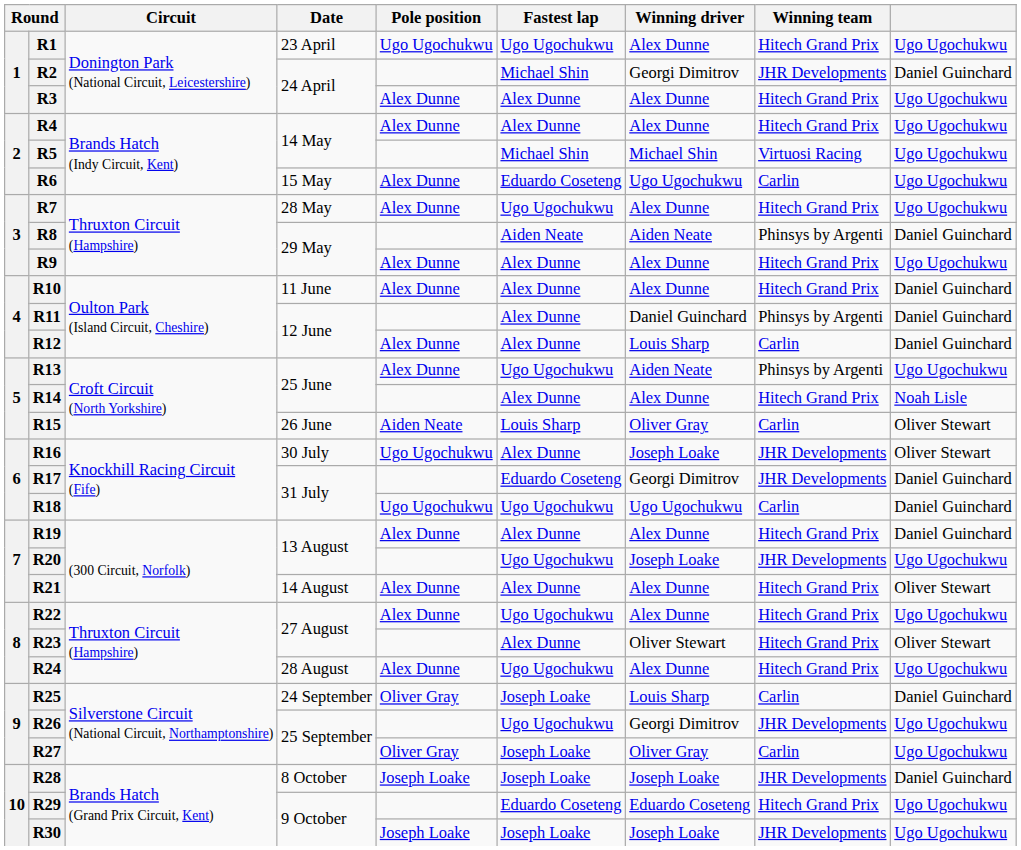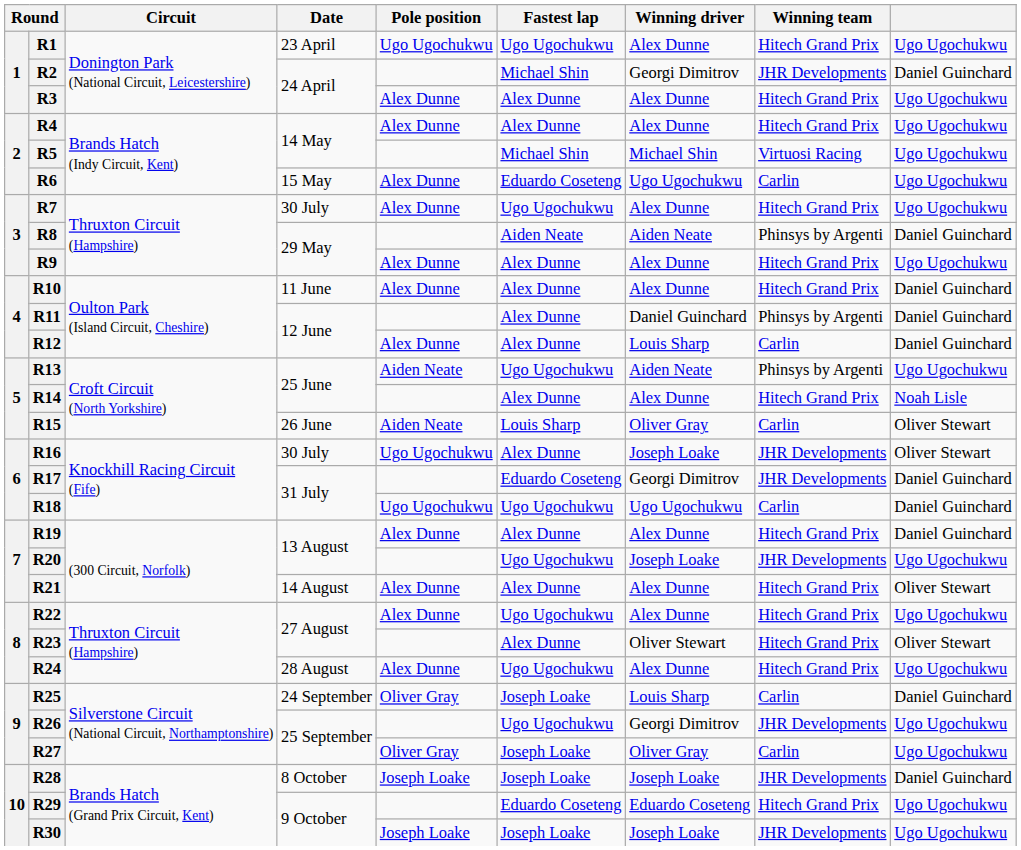 <table class="wikitable" style="font-size: 85%">
 <tr>
 <th colspan=2>Round</th>
 <th>Circuit</th>
 <th>Date</th>
 <th>Pole position</th>
 <th>Fastest lap</th>
 <th>Winning driver</th>
 <th>Winning team</th>
 <th></th>
 </tr>
 <tr>
 <th rowspan=3>1</th>
 <th>R1</th>
 <td rowspan=3><a href='#'>Donington Park</a><br><small>(National Circuit, <a href='#'>Leicestershire</a>)</small></td>
 <td>23 April</td>
 <td nowrap> <a href='#'>Ugo Ugochukwu</a></td>
 <td nowrap> <a href='#'>Ugo Ugochukwu</a></td>
 <td> <a href='#'>Alex Dunne</a></td>
 <td><a href='#'>Hitech Grand Prix</a></td>
 <td> <a href='#'>Ugo Ugochukwu</a></td>
 </tr>
 <tr>
 <th>R2</th>
 <td rowspan=2>24 April</td>
 <td></td>
 <td> <a href='#'>Michael Shin</a></td>
 <td> Georgi Dimitrov</td>
 <td><a href='#'>JHR Developments</a></td>
 <td nowrap> Daniel Guinchard</td>
 </tr>
 <tr>
 <th>R3</th>
 <td> <a href='#'>Alex Dunne</a></td>
 <td> <a href='#'>Alex Dunne</a></td>
 <td> <a href='#'>Alex Dunne</a></td>
 <td><a href='#'>Hitech Grand Prix</a></td>
 <td> <a href='#'>Ugo Ugochukwu</a></td>
 </tr>
 <tr>
 <th rowspan=3>2</th>
 <th>R4</th>
 <td rowspan=3><a href='#'>Brands Hatch</a><br><small>(Indy Circuit, <a href='#'>Kent</a>)</small></td>
 <td rowspan=2>14 May</td>
 <td> <a href='#'>Alex Dunne</a></td>
 <td> <a href='#'>Alex Dunne</a></td>
 <td> <a href='#'>Alex Dunne</a></td>
 <td><a href='#'>Hitech Grand Prix</a></td>
 <td> <a href='#'>Ugo Ugochukwu</a></td>
 </tr>
 <tr>
 <th>R5</th>
 <td></td>
 <td> <a href='#'>Michael Shin</a></td>
 <td> <a href='#'>Michael Shin</a></td>
 <td><a href='#'>Virtuosi Racing</a></td>
 <td> <a href='#'>Ugo Ugochukwu</a></td>
 </tr>
 <tr>
 <th>R6</th>
 <td>15 May</td>
 <td> <a href='#'>Alex Dunne</a></td>
 <td> <a href='#'>Eduardo Coseteng</a></td>
 <td> <a href='#'>Ugo Ugochukwu</a></td>
 <td><a href='#'>Carlin</a></td>
 <td> <a href='#'>Ugo Ugochukwu</a></td>
 </tr>
 <tr>
 <th rowspan=3>3</th>
 <th>R7</th>
 <td rowspan=3><a href='#'>Thruxton Circuit</a><br><small>(<a href='#'>Hampshire</a>)</small></td>
-<td>28 May</td>
+<td>30 July</td>
 <td> <a href='#'>Alex Dunne</a></td>
 <td> <a href='#'>Ugo Ugochukwu</a></td>
 <td> <a href='#'>Alex Dunne</a></td>
 <td><a href='#'>Hitech Grand Prix</a></td>
 <td> <a href='#'>Ugo Ugochukwu</a></td>
 </tr>
 <tr>
 <th>R8</th>
 <td rowspan=2>29 May</td>
 <td></td>
 <td> <a href='#'>Aiden Neate</a></td>
 <td> <a href='#'>Aiden Neate</a></td>
 <td>Phinsys by Argenti</td>
 <td> Daniel Guinchard</td>
 </tr>
 <tr>
 <th>R9</th>
 <td> <a href='#'>Alex Dunne</a></td>
 <td> <a href='#'>Alex Dunne</a></td>
 <td> <a href='#'>Alex Dunne</a></td>
 <td><a href='#'>Hitech Grand Prix</a></td>
 <td> <a href='#'>Ugo Ugochukwu</a></td>
 </tr>
 <tr>
 <th rowspan=3>4</th>
 <th>R10</th>
 <td rowspan=3><a href='#'>Oulton Park</a><br><small>(Island Circuit, <a href='#'>Cheshire</a>)</small></td>
 <td>11 June</td>
 <td> <a href='#'>Alex Dunne</a></td>
 <td> <a href='#'>Alex Dunne</a></td>
 <td> <a href='#'>Alex Dunne</a></td>
 <td><a href='#'>Hitech Grand Prix</a></td>
 <td> Daniel Guinchard</td>
 </tr>
 <tr>
 <th>R11</th>
 <td rowspan=2>12 June</td>
 <td></td>
 <td> <a href='#'>Alex Dunne</a></td>
 <td nowrap> Daniel Guinchard</td>
 <td>Phinsys by Argenti</td>
 <td> Daniel Guinchard</td>
 </tr>
 <tr>
 <th>R12</th>
 <td> <a href='#'>Alex Dunne</a></td>
 <td> <a href='#'>Alex Dunne</a></td>
 <td> <a href='#'>Louis Sharp</a></td>
 <td><a href='#'>Carlin</a></td>
 <td> Daniel Guinchard</td>
 </tr>
 <tr>
 <th rowspan=3>5</th>
 <th>R13</th>
 <td rowspan=3><a href='#'>Croft Circuit</a><br><small>(<a href='#'>North Yorkshire</a>)</small></td>
 <td rowspan=2>25 June</td>
-<td> <a href='#'>Alex Dunne</a></td>
+<td> <a href='#'>Aiden Neate</a></td>
 <td> <a href='#'>Ugo Ugochukwu</a></td>
 <td> <a href='#'>Aiden Neate</a></td>
 <td>Phinsys by Argenti</td>
 <td> <a href='#'>Ugo Ugochukwu</a></td>
 </tr>
 <tr>
 <th>R14</th>
 <td></td>
 <td> <a href='#'>Alex Dunne</a></td>
 <td> <a href='#'>Alex Dunne</a></td>
 <td><a href='#'>Hitech Grand Prix</a></td>
 <td> <a href='#'>Noah Lisle</a></td>
 </tr>
 <tr>
 <th>R15</th>
 <td>26 June</td>
 <td> <a href='#'>Aiden Neate</a></td>
 <td> <a href='#'>Louis Sharp</a></td>
 <td> <a href='#'>Oliver Gray</a></td>
 <td><a href='#'>Carlin</a></td>
 <td> Oliver Stewart</td>
 </tr>
 <tr>
 <th rowspan=3>6</th>
 <th>R16</th>
 <td rowspan=3><a href='#'>Knockhill Racing Circuit</a><br><small>(<a href='#'>Fife</a>)</small></td>
 <td>30 July</td>
 <td> <a href='#'>Ugo Ugochukwu</a></td>
 <td> <a href='#'>Alex Dunne</a></td>
 <td> <a href='#'>Joseph Loake</a></td>
 <td nowrap><a href='#'>JHR Developments</a></td>
 <td> Oliver Stewart</td>
 </tr>
 <tr>
 <th>R17</th>
 <td rowspan=2>31 July</td>
 <td></td>
 <td nowrap> <a href='#'>Eduardo Coseteng</a></td>
 <td> Georgi Dimitrov</td>
 <td><a href='#'>JHR Developments</a></td>
 <td> Daniel Guinchard</td>
 </tr>
 <tr>
 <th>R18</th>
 <td> <a href='#'>Ugo Ugochukwu</a></td>
 <td> <a href='#'>Ugo Ugochukwu</a></td>
 <td> <a href='#'>Ugo Ugochukwu</a></td>
 <td><a href='#'>Carlin</a></td>
 <td> Daniel Guinchard</td>
 </tr>
 <tr>
 <th rowspan=3>7</th>
 <th>R19</th>
 <td rowspan=3><br><small>(300 Circuit, <a href='#'>Norfolk</a>)</small></td>
 <td rowspan=2>13 August</td>
 <td> <a href='#'>Alex Dunne</a></td>
 <td> <a href='#'>Alex Dunne</a></td>
 <td> <a href='#'>Alex Dunne</a></td>
 <td><a href='#'>Hitech Grand Prix</a></td>
 <td> Daniel Guinchard</td>
 </tr>
 <tr>
 <th>R20</th>
 <td></td>
 <td> <a href='#'>Ugo Ugochukwu</a></td>
 <td> <a href='#'>Joseph Loake</a></td>
 <td><a href='#'>JHR Developments</a></td>
 <td> <a href='#'>Ugo Ugochukwu</a></td>
 </tr>
 <tr>
 <th>R21</th>
 <td>14 August</td>
 <td> <a href='#'>Alex Dunne</a></td>
 <td> <a href='#'>Alex Dunne</a></td>
 <td> <a href='#'>Alex Dunne</a></td>
 <td><a href='#'>Hitech Grand Prix</a></td>
 <td> Oliver Stewart</td>
 </tr>
 <tr>
 <th rowspan=3>8</th>
 <th>R22</th>
 <td rowspan=3><a href='#'>Thruxton Circuit</a><br><small>(<a href='#'>Hampshire</a>)</small></td>
 <td rowspan=2>27 August</td>
 <td> <a href='#'>Alex Dunne</a></td>
 <td> <a href='#'>Ugo Ugochukwu</a></td>
 <td> <a href='#'>Alex Dunne</a></td>
 <td><a href='#'>Hitech Grand Prix</a></td>
 <td> <a href='#'>Ugo Ugochukwu</a></td>
 </tr>
 <tr>
 <th>R23</th>
 <td></td>
 <td> <a href='#'>Alex Dunne</a></td>
 <td> Oliver Stewart</td>
 <td><a href='#'>Hitech Grand Prix</a></td>
 <td> Oliver Stewart</td>
 </tr>
 <tr>
 <th>R24</th>
 <td>28 August</td>
 <td> <a href='#'>Alex Dunne</a></td>
 <td> <a href='#'>Ugo Ugochukwu</a></td>
 <td> <a href='#'>Alex Dunne</a></td>
 <td><a href='#'>Hitech Grand Prix</a></td>
 <td> <a href='#'>Ugo Ugochukwu</a></td>
 </tr>
 <tr>
 <th rowspan=3>9</th>
 <th>R25</th>
 <td rowspan=3><a href='#'>Silverstone Circuit</a><br><small>(National Circuit, <a href='#'>Northamptonshire</a>)</small></td>
 <td>24 September</td>
 <td> <a href='#'>Oliver Gray</a></td>
 <td> <a href='#'>Joseph Loake</a></td>
 <td> <a href='#'>Louis Sharp</a></td>
 <td><a href='#'>Carlin</a></td>
 <td> Daniel Guinchard</td>
 </tr>
 <tr>
 <th>R26</th>
 <td rowspan=2 nowrap>25 September</td>
 <td></td>
 <td> <a href='#'>Ugo Ugochukwu</a></td>
 <td> Georgi Dimitrov</td>
 <td><a href='#'>JHR Developments</a></td>
 <td> <a href='#'>Ugo Ugochukwu</a></td>
 </tr>
 <tr>
 <th>R27</th>
 <td> <a href='#'>Oliver Gray</a></td>
 <td> <a href='#'>Joseph Loake</a></td>
 <td> <a href='#'>Oliver Gray</a></td>
 <td><a href='#'>Carlin</a></td>
 <td> <a href='#'>Ugo Ugochukwu</a></td>
 </tr>
 <tr>
 <th rowspan=3>10</th>
 <th>R28</th>
 <td rowspan=3><a href='#'>Brands Hatch</a><br><small>(Grand Prix Circuit, <a href='#'>Kent</a>)</small></td>
 <td>8 October</td>
 <td> <a href='#'>Joseph Loake</a></td>
 <td> <a href='#'>Joseph Loake</a></td>
 <td> <a href='#'>Joseph Loake</a></td>
 <td><a href='#'>JHR Developments</a></td>
 <td> Daniel Guinchard</td>
 </tr>
 <tr>
 <th>R29</th>
 <td rowspan=2>9 October</td>
 <td></td>
 <td nowrap> <a href='#'>Eduardo Coseteng</a></td>
 <td nowrap> <a href='#'>Eduardo Coseteng</a></td>
 <td><a href='#'>Hitech Grand Prix</a></td>
 <td> <a href='#'>Ugo Ugochukwu</a></td>
 </tr>
 <tr>
 <th>R30</th>
 <td> <a href='#'>Joseph Loake</a></td>
 <td> <a href='#'>Joseph Loake</a></td>
 <td> <a href='#'>Joseph Loake</a></td>
 <td><a href='#'>JHR Developments</a></td>
 <td> <a href='#'>Ugo Ugochukwu</a></td>
 </tr>
 </table>
